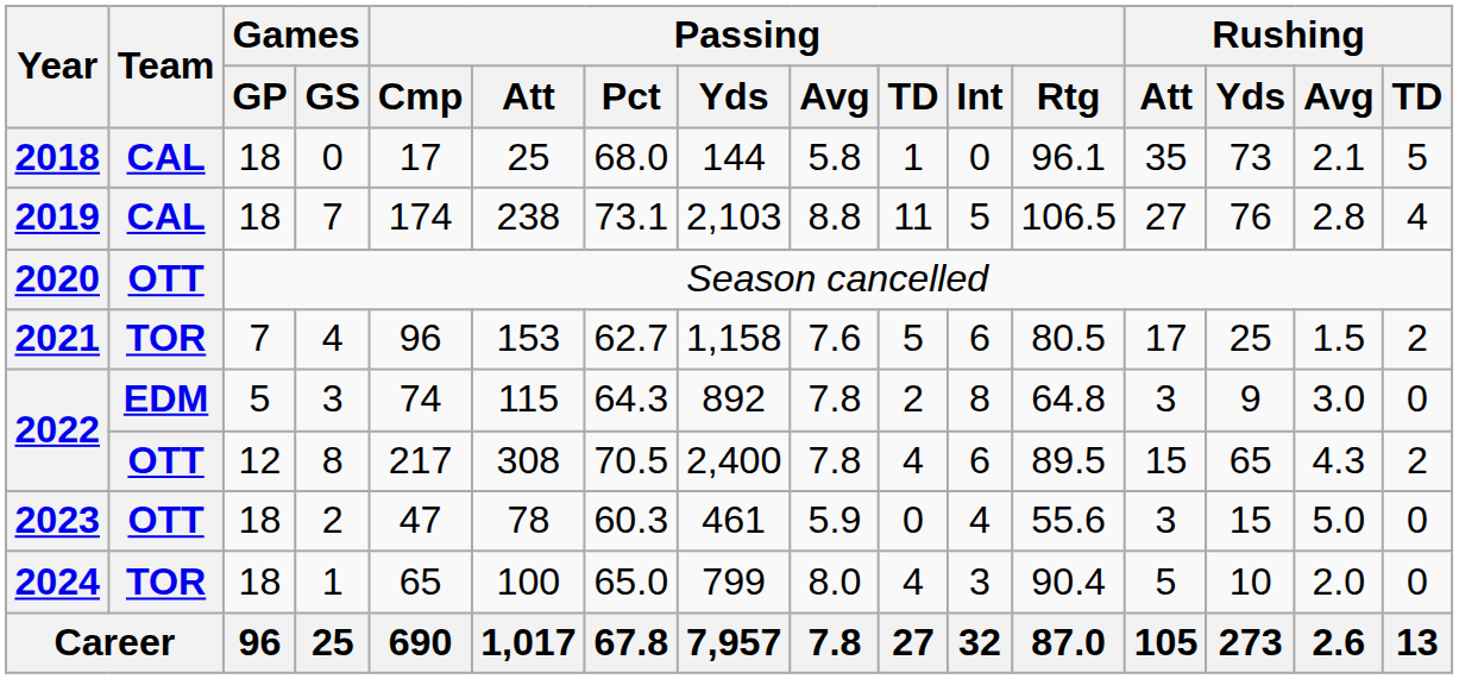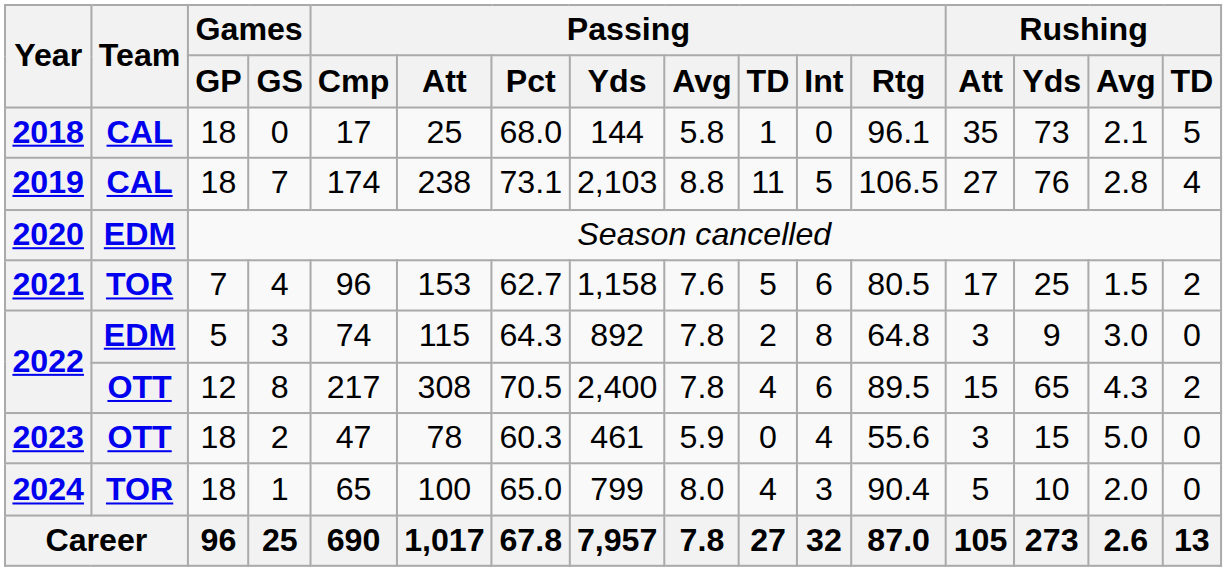 <table class="wikitable" style="text-align: center;">
 <tr>
 <th rowspan="2">Year</th>
 <th rowspan="2">Team</th>
 <th colspan="2">Games</th>
 <th colspan="8">Passing</th>
 <th colspan="4">Rushing</th>
 </tr>
 <tr>
 <th>GP</th>
 <th>GS</th>
 <th>Cmp</th>
 <th>Att</th>
 <th>Pct</th>
 <th>Yds</th>
 <th>Avg</th>
 <th>TD</th>
 <th>Int</th>
 <th>Rtg</th>
 <th>Att</th>
 <th>Yds</th>
 <th>Avg</th>
 <th>TD</th>
 </tr>
 <tr>
 <th><a href='#'>2018</a></th>
 <th><a href='#'>CAL</a></th>
 <td>18</td>
 <td>0</td>
 <td>17</td>
 <td>25</td>
 <td>68.0</td>
 <td>144</td>
 <td>5.8</td>
 <td>1</td>
 <td>0</td>
 <td>96.1</td>
 <td>35</td>
 <td>73</td>
 <td>2.1</td>
 <td>5</td>
 </tr>
 <tr>
 <th><a href='#'>2019</a></th>
 <th><a href='#'>CAL</a></th>
 <td>18</td>
 <td>7</td>
 <td>174</td>
 <td>238</td>
 <td>73.1</td>
 <td>2,103</td>
 <td>8.8</td>
 <td>11</td>
 <td>5</td>
 <td>106.5</td>
 <td>27</td>
 <td>76</td>
 <td>2.8</td>
 <td>4</td>
 </tr>
 <tr>
 <th><a href='#'>2020</a></th>
-<th><a href='#'>OTT</a></th>
+<th><a href='#'>EDM</a></th>
 <td colspan="14"><em>Season cancelled</em></td>
 </tr>
 <tr>
 <th><a href='#'>2021</a></th>
 <th><a href='#'>TOR</a></th>
 <td>7</td>
 <td>4</td>
 <td>96</td>
 <td>153</td>
 <td>62.7</td>
 <td>1,158</td>
 <td>7.6</td>
 <td>5</td>
 <td>6</td>
 <td>80.5</td>
 <td>17</td>
 <td>25</td>
 <td>1.5</td>
 <td>2</td>
 </tr>
 <tr>
 <th rowspan="2"><a href='#'>2022</a></th>
 <th><a href='#'>EDM</a></th>
 <td>5</td>
 <td>3</td>
 <td>74</td>
 <td>115</td>
 <td>64.3</td>
 <td>892</td>
 <td>7.8</td>
 <td>2</td>
 <td>8</td>
 <td>64.8</td>
 <td>3</td>
 <td>9</td>
 <td>3.0</td>
 <td>0</td>
 </tr>
 <tr>
 <th><a href='#'>OTT</a></th>
 <td>12</td>
 <td>8</td>
 <td>217</td>
 <td>308</td>
 <td>70.5</td>
 <td>2,400</td>
 <td>7.8</td>
 <td>4</td>
 <td>6</td>
 <td>89.5</td>
 <td>15</td>
 <td>65</td>
 <td>4.3</td>
 <td>2</td>
 </tr>
 <tr>
 <th><a href='#'>2023</a></th>
 <th><a href='#'>OTT</a></th>
 <td>18</td>
 <td>2</td>
 <td>47</td>
 <td>78</td>
 <td>60.3</td>
 <td>461</td>
 <td>5.9</td>
 <td>0</td>
 <td>4</td>
 <td>55.6</td>
 <td>3</td>
 <td>15</td>
 <td>5.0</td>
 <td>0</td>
 </tr>
 <tr>
 <th><a href='#'>2024</a></th>
 <th><a href='#'>TOR</a></th>
 <td>18</td>
 <td>1</td>
 <td>65</td>
 <td>100</td>
 <td>65.0</td>
 <td>799</td>
 <td>8.0</td>
 <td>4</td>
 <td>3</td>
 <td>90.4</td>
 <td>5</td>
 <td>10</td>
 <td>2.0</td>
 <td>0</td>
 </tr>
 <tr>
 <th colspan="2">Career</th>
 <th>96</th>
 <th>25</th>
 <th>690</th>
 <th>1,017</th>
 <th>67.8</th>
 <th>7,957</th>
 <th>7.8</th>
 <th>27</th>
 <th>32</th>
 <th>87.0</th>
 <th>105</th>
 <th>273</th>
 <th>2.6</th>
 <th>13</th>
 </tr>
 </table>
